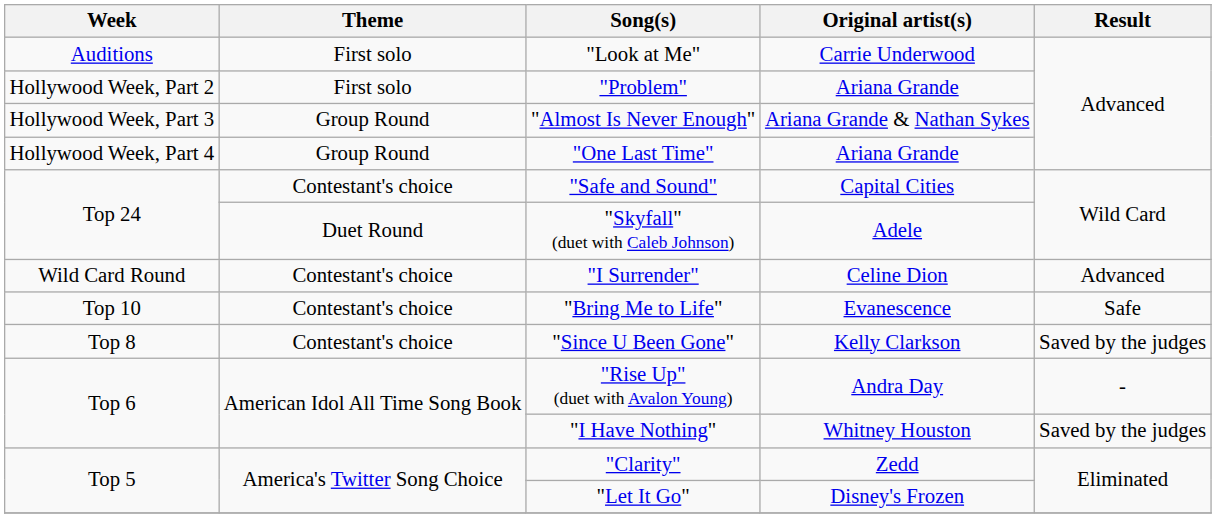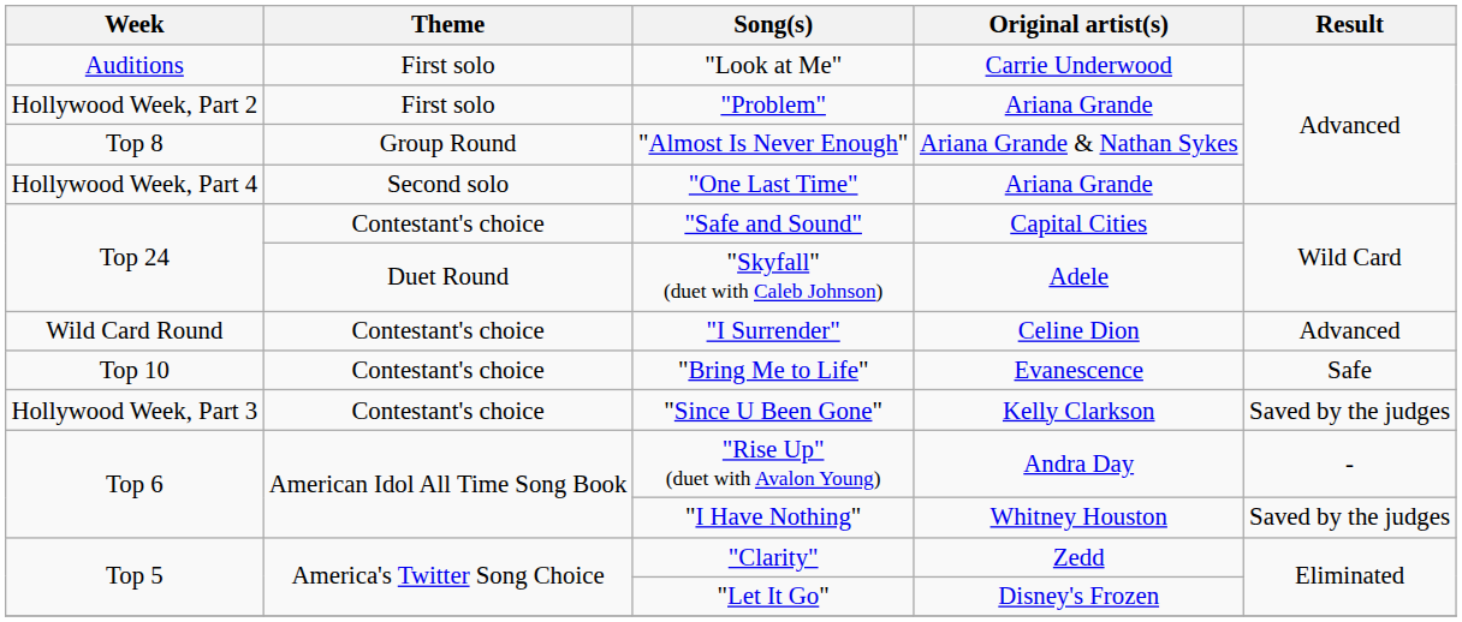 <table class="sortable wikitable" style="text-align: center;">
 <tr>
 <th scope="col">Week</th>
 <th scope="col">Theme</th>
 <th scope="col">Song(s)</th>
 <th scope="col">Original artist(s)</th>
 <th scope="col">Result</th>
 </tr>
 <tr>
 <td><a href='#'>Auditions</a></td>
 <td>First solo</td>
 <td>"Look at Me"</td>
 <td><a href='#'>Carrie Underwood</a></td>
 <td rowspan="4">Advanced</td>
 </tr>
 <tr>
 <td>Hollywood Week, Part 2</td>
 <td>First solo</td>
 <td><a href='#'>"Problem"</a></td>
 <td><a href='#'>Ariana Grande</a></td>
 </tr>
 <tr>
-<td>Hollywood Week, Part 3</td>
+<td>Top 8</td>
 <td>Group Round</td>
 <td>"<a href='#'>Almost Is Never Enough</a>"</td>
 <td><a href='#'>Ariana Grande</a> & <a href='#'>Nathan Sykes</a></td>
 </tr>
 <tr>
 <td>Hollywood Week, Part 4</td>
-<td>Group Round</td>
+<td>Second solo</td>
 <td><a href='#'>"One Last Time"</a></td>
 <td><a href='#'>Ariana Grande</a></td>
 </tr>
 <tr>
 <td rowspan="2">Top 24</td>
 <td>Contestant's choice</td>
 <td><a href='#'>"Safe and Sound"</a></td>
 <td><a href='#'>Capital Cities</a></td>
 <td rowspan="2">Wild Card</td>
 </tr>
 <tr>
 <td>Duet Round</td>
 <td>"<a href='#'>Skyfall</a>" <br><small>(duet with <a href='#'>Caleb Johnson</a>)</small></td>
 <td><a href='#'>Adele</a></td>
 </tr>
 <tr>
 <td>Wild Card Round</td>
 <td>Contestant's choice</td>
 <td><a href='#'>"I Surrender"</a></td>
 <td><a href='#'>Celine Dion</a></td>
 <td>Advanced</td>
 </tr>
 <tr>
 <td>Top 10</td>
 <td>Contestant's choice</td>
 <td>"<a href='#'>Bring Me to Life</a>"</td>
 <td><a href='#'>Evanescence</a></td>
 <td>Safe</td>
 </tr>
 <tr>
-<td>Top 8</td>
+<td>Hollywood Week, Part 3</td>
 <td>Contestant's choice</td>
 <td>"<a href='#'>Since U Been Gone</a>"</td>
 <td><a href='#'>Kelly Clarkson</a></td>
 <td>Saved by the judges</td>
 </tr>
 <tr>
 <td rowspan="2">Top 6</td>
 <td rowspan="2">American Idol All Time Song Book</td>
 <td><a href='#'>"Rise Up"</a> <br><small>(duet with <a href='#'>Avalon Young</a>)</small></td>
 <td><a href='#'>Andra Day</a></td>
 <td>-</td>
 </tr>
 <tr>
 <td>"<a href='#'>I Have Nothing</a>"</td>
 <td><a href='#'>Whitney Houston</a></td>
 <td>Saved by the judges</td>
 </tr>
 <tr>
 <td rowspan="2">Top 5</td>
 <td rowspan="2">America's <a href='#'>Twitter</a> Song Choice</td>
 <td><a href='#'>"Clarity"</a></td>
 <td><a href='#'>Zedd</a></td>
 <td rowspan="2">Eliminated</td>
 </tr>
 <tr>
 <td>"<a href='#'>Let It Go</a>"</td>
 <td><a href='#'>Disney's Frozen</a></td>
 </tr>
 <tr>
 </tr>
 </table>
